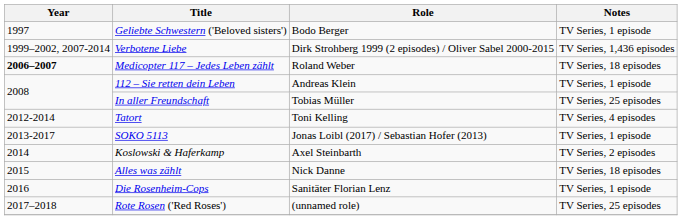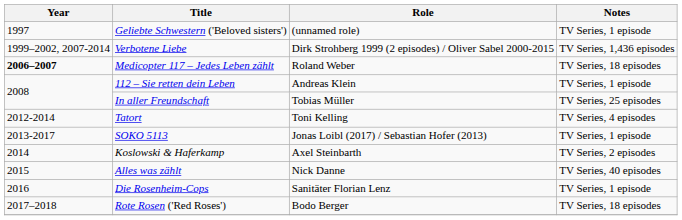 <table class="wikitable sortable">
 <tr>
 <th>Year</th>
 <th>Title</th>
 <th>Role</th>
 <th>Notes</th>
 </tr>
 <tr>
 <td>1997</td>
 <td><em><a href='#'>Geliebte Schwestern</a></em> ('Beloved sisters')</td>
-<td>Bodo Berger</td>
+<td>(unnamed role)</td>
 <td>TV Series, 1 episode </td>
 </tr>
 <tr>
 <td>1999–2002, 2007-2014</td>
 <td><em><a href='#'>Verbotene Liebe</a></em></td>
 <td>Dirk Strohberg 1999 (2 episodes) / Oliver Sabel 2000-2015</td>
 <td>TV Series, 1,436 episodes</td>
 </tr>
 <tr>
 <td><strong>2006–2007</strong></td>
 <td><em><a href='#'>Medicopter 117 – Jedes Leben zählt</a></em> </td>
 <td>Roland Weber</td>
 <td>TV Series, 18 episodes</td>
 </tr>
 <tr>
 <td rowspan=2>2008</td>
 <td><em><a href='#'>112 – Sie retten dein Leben</a></em></td>
 <td>Andreas Klein</td>
 <td>TV Series, 1 episode</td>
 </tr>
 <tr>
 <td><em><a href='#'>In aller Freundschaft</a></em></td>
 <td>Tobias Müller</td>
 <td>TV Series, 25 episodes</td>
 </tr>
 <tr>
 <td>2012-2014</td>
 <td><em><a href='#'>Tatort</a></em> </td>
 <td>Toni Kelling</td>
 <td>TV Series, 4 episodes</td>
 </tr>
 <tr>
 <td>2013-2017</td>
 <td><em><a href='#'>SOKO 5113</a></em></td>
 <td>Jonas Loibl (2017) / Sebastian Hofer (2013)</td>
 <td>TV Series, 1 episode</td>
 </tr>
 <tr>
 <td>2014</td>
 <td><em>Koslowski & Haferkamp</em></td>
 <td>Axel Steinbarth</td>
 <td>TV Series, 2 episodes</td>
 </tr>
 <tr>
 <td>2015</td>
 <td><em><a href='#'>Alles was zählt</a></em></td>
 <td>Nick Danne</td>
-<td>TV Series, 18 episodes</td>
+<td>TV Series, 40 episodes</td>
 </tr>
 <tr>
 <td>2016</td>
 <td><em><a href='#'>Die Rosenheim-Cops</a></em></td>
 <td>Sanitäter Florian Lenz</td>
 <td>TV Series, 1 episode</td>
 </tr>
 <tr>
 <td>2017–2018</td>
 <td><em><a href='#'>Rote Rosen</a></em> ('Red Roses')</td>
-<td>(unnamed role)</td>
-<td>TV Series, 25 episodes</td>
+<td>Bodo Berger</td>
+<td>TV Series, 18 episodes</td>
 </tr>
 <tr>
 </tr>
 </table>
